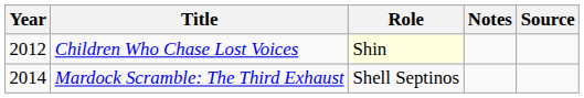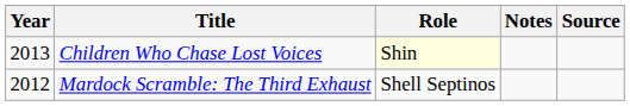 <table class="wikitable sortable plainrowheaders">
 <tr>
 <th>Year</th>
 <th>Title</th>
 <th>Role</th>
 <th class="unsortable">Notes</th>
 <th class="unsortable">Source</th>
 </tr>
 <tr>
-<td>2012</td>
+<td>2013</td>
 <td><em><a href='#'>Children Who Chase Lost Voices</a></em></td>
 <td style="background: lightyellow;">Shin</td>
 <td></td>
 <td></td>
 </tr>
 <tr>
-<td>2014</td>
+<td>2012</td>
 <td><a href='#'><em>Mardock Scramble: The Third Exhaust</em></a></td>
 <td>Shell Septinos</td>
 <td></td>
 <td></td>
 </tr>
 </table>
